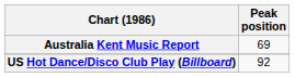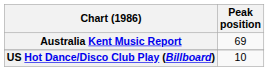 <table class="wikitable sortable plainrowheaders" style="text-align:center">
 <tr>
 <th>Chart (1986)</th>
 <th>Peak<br>position</th>
 </tr>
 <tr>
 <th scope="row">Australia <a href='#'>Kent Music Report</a></th>
 <td style="text-align:center;">69</td>
 </tr>
 <tr>
 </tr>
 <tr>
 <th scope="row">US <a href='#'>Hot Dance/Disco Club Play</a> (<em><a href='#'>Billboard</a></em>)</th>
-<td style="text-align:center;">92</td>
+<td style="text-align:center;">10</td>
 </tr>
 </table>
